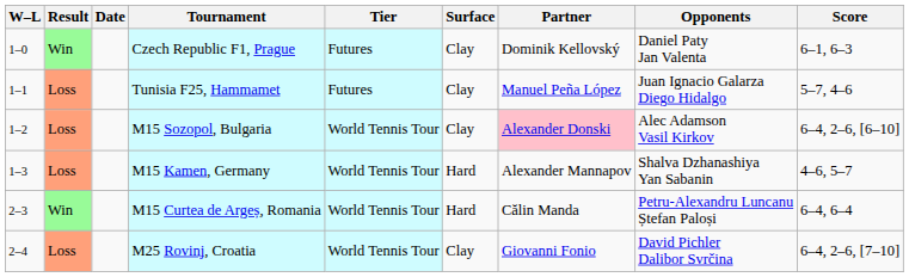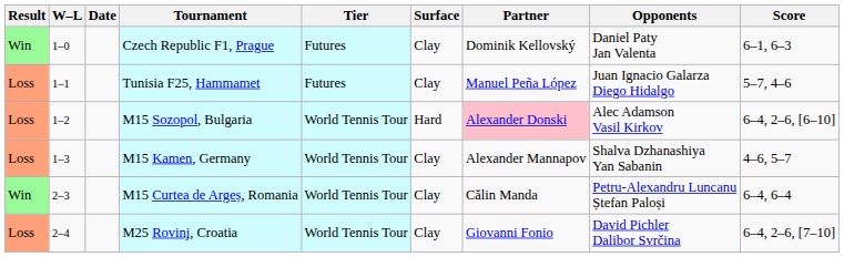 <table class="sortable wikitable">
 <tr>
+<th>Result</th>
 <th class="unsortable">W–L</th>
-<th>Result</th>
 <th>Date</th>
 <th>Tournament</th>
 <th>Tier</th>
 <th>Surface</th>
 <th>Partner</th>
 <th>Opponents</th>
 <th class="unsortable">Score</th>
 </tr>
 <tr>
+<td style="background:#98fb98;">Win</td>
 <td><small>1–0</small></td>
-<td style="background:#98fb98;">Win</td>
 <td></td>
 <td style="background:#cffcff;">Czech Republic F1, <a href='#'>Prague</a></td>
 <td style="background:#cffcff;">Futures</td>
 <td>Clay</td>
 <td> Dominik Kellovský</td>
 <td> Daniel Paty<br> Jan Valenta</td>
 <td>6–1, 6–3</td>
 </tr>
 <tr>
+<td style="background:#ffa07a;">Loss</td>
 <td><small>1–1</small></td>
-<td style="background:#ffa07a;">Loss</td>
 <td></td>
 <td style="background:#cffcff;">Tunisia F25, <a href='#'>Hammamet</a></td>
 <td style="background:#cffcff;">Futures</td>
 <td>Clay</td>
 <td> <a href='#'>Manuel Peña López</a></td>
 <td> Juan Ignacio Galarza<br> <a href='#'>Diego Hidalgo</a></td>
 <td>5–7, 4–6</td>
 </tr>
 <tr>
+<td style="background:#ffa07a;">Loss</td>
 <td><small>1–2</small></td>
-<td style="background:#ffa07a;">Loss</td>
 <td></td>
 <td style="background:#cffcff;">M15 <a href='#'>Sozopol</a>, Bulgaria</td>
 <td style="background:#cffcff;">World Tennis Tour</td>
-<td>Clay</td>
+<td>Hard</td>
 <td style="background: pink;"> <a href='#'>Alexander Donski</a></td>
 <td> Alec Adamson<br> <a href='#'>Vasil Kirkov</a></td>
 <td>6–4, 2–6, [6–10]</td>
 </tr>
 <tr>
+<td style="background:#ffa07a;">Loss</td>
 <td><small>1–3</small></td>
-<td style="background:#ffa07a;">Loss</td>
 <td></td>
 <td style="background:#cffcff;">M15 <a href='#'>Kamen</a>, Germany</td>
 <td style="background:#cffcff;">World Tennis Tour</td>
-<td>Hard</td>
+<td>Clay</td>
 <td> Alexander Mannapov</td>
 <td> Shalva Dzhanashiya<br> Yan Sabanin</td>
 <td>4–6, 5–7</td>
 </tr>
 <tr>
+<td style="background:#98fb98;">Win</td>
 <td><small>2–3</small></td>
-<td style="background:#98fb98;">Win</td>
 <td></td>
 <td style="background:#cffcff;">M15 <a href='#'>Curtea de Argeș</a>, Romania</td>
 <td style="background:#cffcff;">World Tennis Tour</td>
-<td>Hard</td>
+<td>Clay</td>
 <td> Călin Manda</td>
 <td> <a href='#'>Petru-Alexandru Luncanu</a><br> Ștefan Paloși</td>
 <td>6–4, 6–4</td>
 </tr>
 <tr>
+<td style="background:#ffa07a;">Loss</td>
 <td><small>2–4</small></td>
-<td style="background:#ffa07a;">Loss</td>
 <td></td>
 <td style="background:#cffcff;">M25 <a href='#'>Rovinj</a>, Croatia</td>
 <td style="background:#cffcff;">World Tennis Tour</td>
 <td>Clay</td>
 <td> <a href='#'>Giovanni Fonio</a></td>
 <td> <a href='#'>David Pichler</a><br> <a href='#'>Dalibor Svrčina</a></td>
 <td>6–4, 2–6, [7–10]</td>
 </tr>
 </table>
